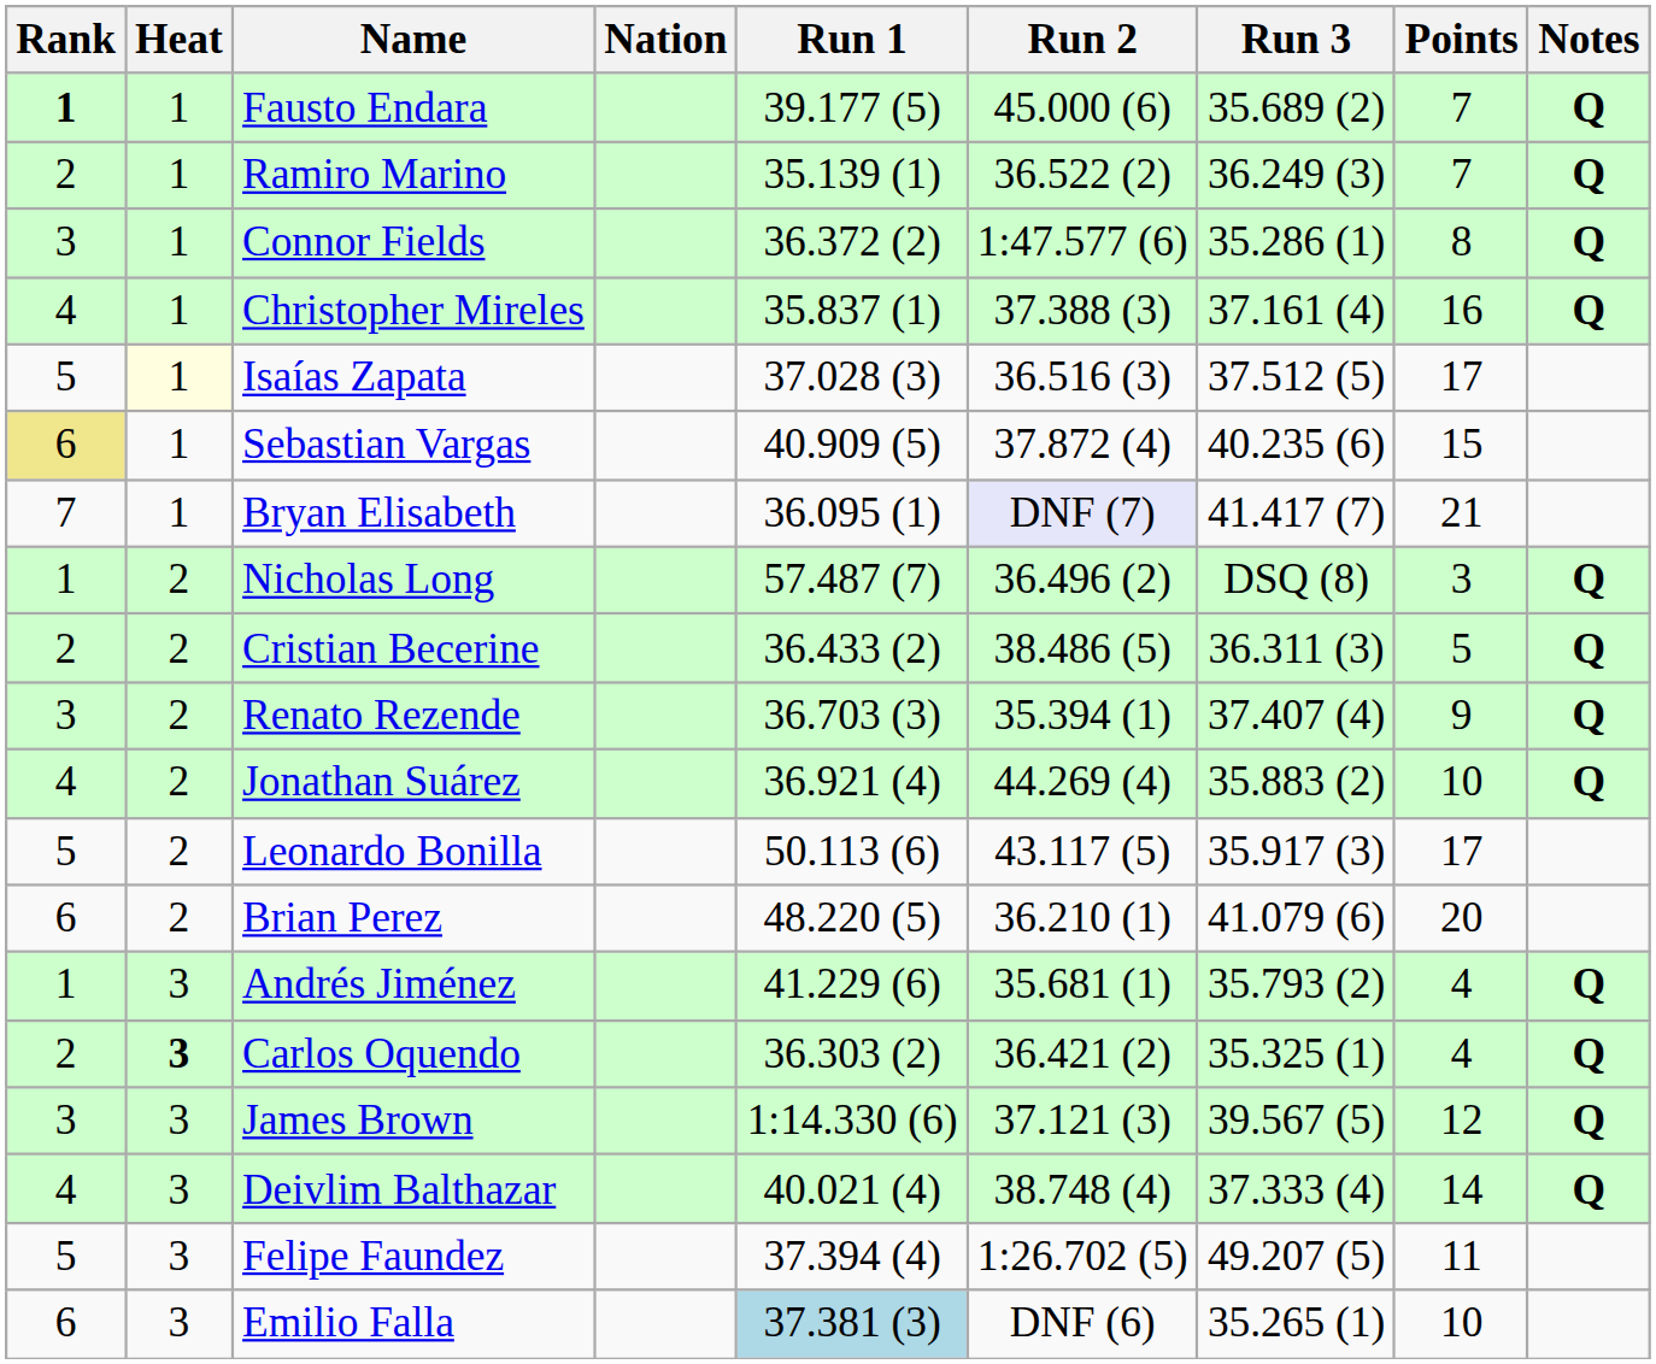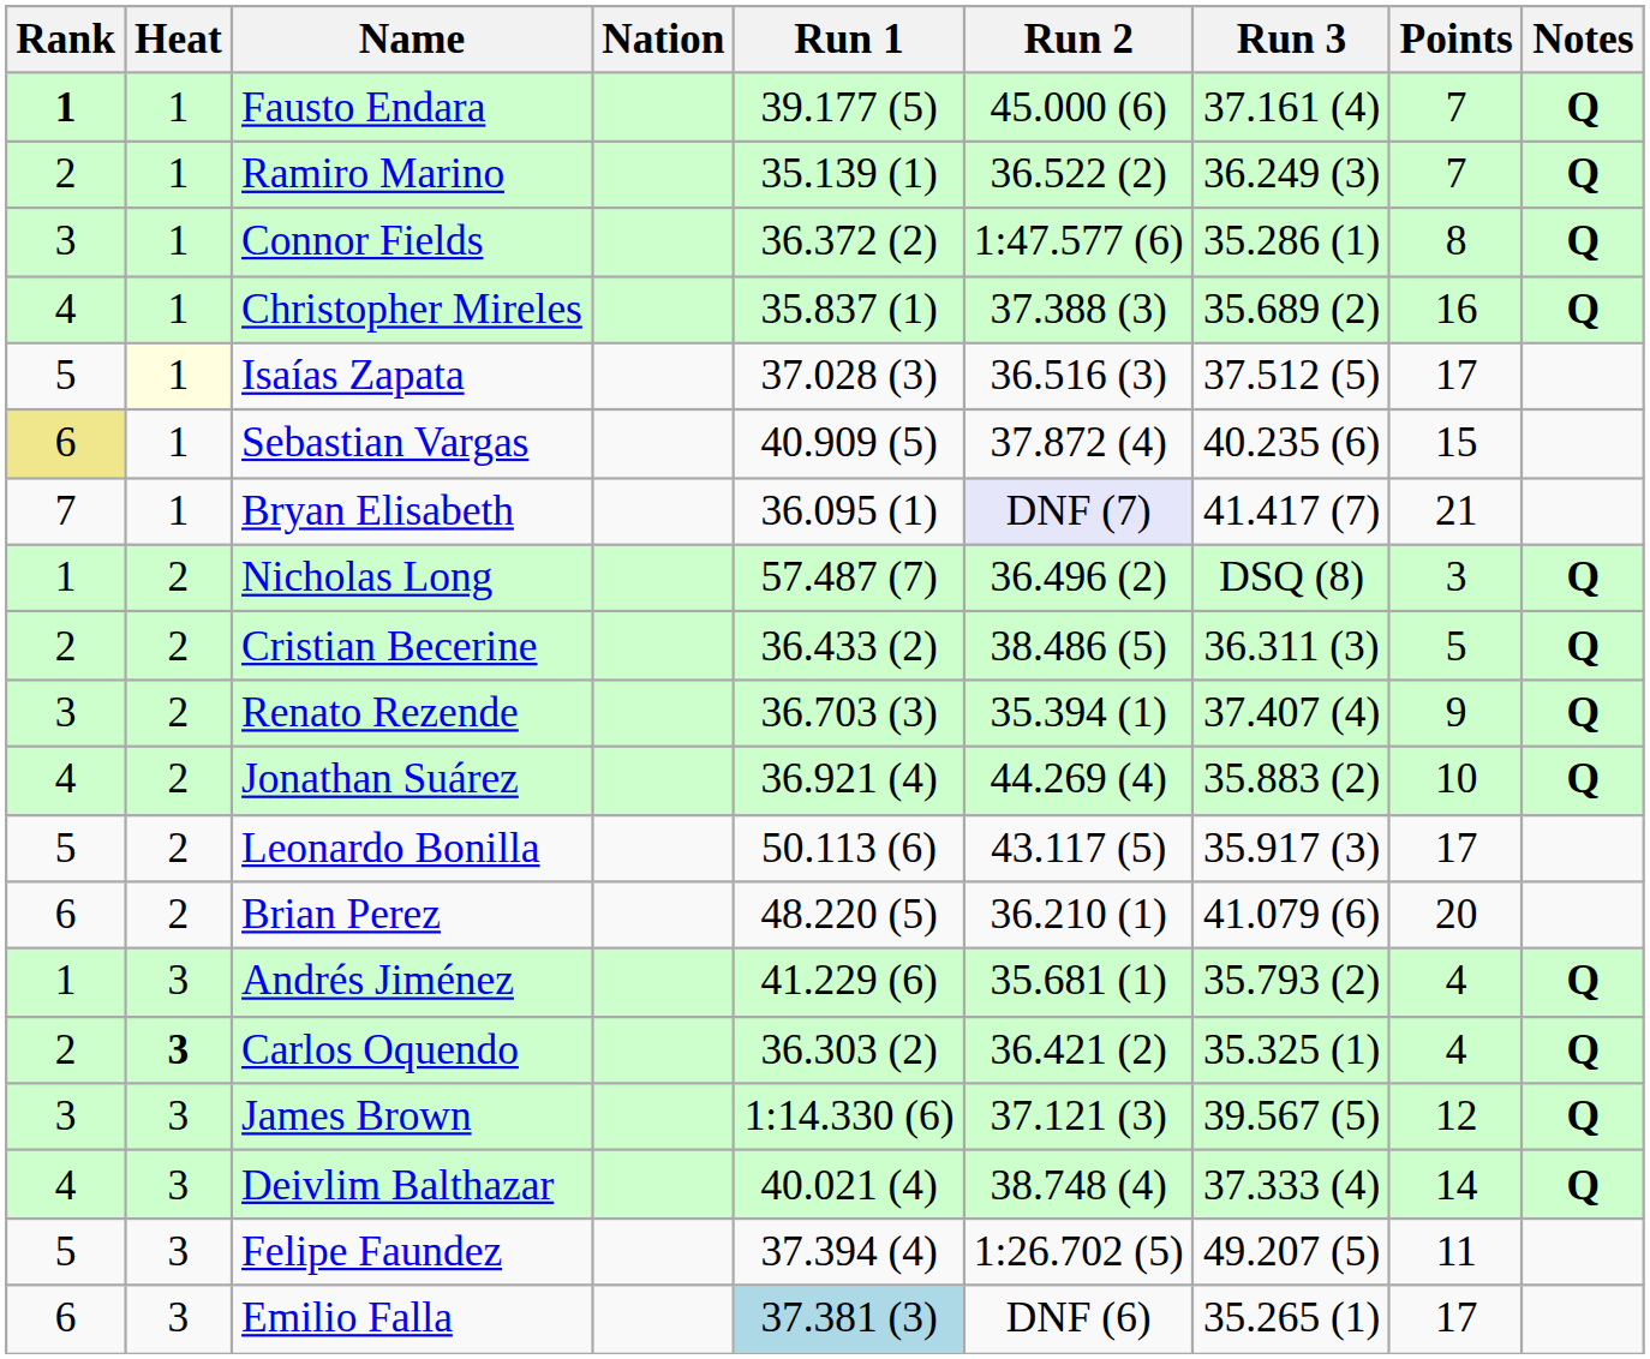 <table class="wikitable sortable" style="text-align:center">
 <tr>
 <th>Rank</th>
 <th>Heat</th>
 <th>Name</th>
 <th>Nation</th>
 <th>Run 1</th>
 <th>Run 2</th>
 <th>Run 3</th>
 <th>Points</th>
 <th>Notes</th>
 </tr>
 <tr style="background: #ccffcc;">
 <td><strong>1</strong></td>
 <td>1</td>
 <td align=left><a href='#'>Fausto Endara</a></td>
 <td align=left></td>
 <td>39.177 (5)</td>
 <td>45.000 (6)</td>
-<td>35.689 (2)</td>
+<td>37.161 (4)</td>
 <td>7</td>
 <td><strong>Q</strong></td>
 </tr>
 <tr style="background: #ccffcc;">
 <td>2</td>
 <td>1</td>
 <td align=left><a href='#'>Ramiro Marino</a></td>
 <td align=left></td>
 <td>35.139 (1)</td>
 <td>36.522 (2)</td>
 <td>36.249 (3)</td>
 <td>7</td>
 <td><strong>Q</strong></td>
 </tr>
 <tr style="background: #ccffcc;">
 <td>3</td>
 <td>1</td>
 <td align=left><a href='#'>Connor Fields</a></td>
 <td align=left></td>
 <td>36.372 (2)</td>
 <td>1:47.577 (6)</td>
 <td>35.286 (1)</td>
 <td>8</td>
 <td><strong>Q</strong></td>
 </tr>
 <tr style="background: #ccffcc;">
 <td>4</td>
 <td>1</td>
 <td align=left><a href='#'>Christopher Mireles</a></td>
 <td align=left></td>
 <td>35.837 (1)</td>
 <td>37.388 (3)</td>
-<td>37.161 (4)</td>
+<td>35.689 (2)</td>
 <td>16</td>
 <td><strong>Q</strong></td>
 </tr>
 <tr>
 <td>5</td>
 <td style="background: lightyellow;">1</td>
 <td align=left><a href='#'>Isaías Zapata</a></td>
 <td align=left></td>
 <td>37.028 (3)</td>
 <td>36.516 (3)</td>
 <td>37.512 (5)</td>
 <td>17</td>
 <td></td>
 </tr>
 <tr>
 <td style="background: khaki;">6</td>
 <td>1</td>
 <td align=left><a href='#'>Sebastian Vargas</a></td>
 <td align=left></td>
 <td>40.909 (5)</td>
 <td>37.872 (4)</td>
 <td>40.235 (6)</td>
 <td>15</td>
 <td></td>
 </tr>
 <tr>
 <td>7</td>
 <td>1</td>
 <td align=left><a href='#'>Bryan Elisabeth</a></td>
 <td align=left></td>
 <td>36.095 (1)</td>
 <td style="background: lavender;">DNF (7)</td>
 <td>41.417 (7)</td>
 <td>21</td>
 <td></td>
 </tr>
 <tr style="background: #ccffcc;">
 <td>1</td>
 <td>2</td>
 <td align=left><a href='#'>Nicholas Long</a></td>
 <td align=left></td>
 <td>57.487 (7)</td>
 <td>36.496 (2)</td>
 <td>DSQ (8)</td>
 <td>3</td>
 <td><strong>Q</strong></td>
 </tr>
 <tr style="background: #ccffcc;">
 <td>2</td>
 <td>2</td>
 <td align=left><a href='#'>Cristian Becerine</a></td>
 <td align=left></td>
 <td>36.433 (2)</td>
 <td>38.486 (5)</td>
 <td>36.311 (3)</td>
 <td>5</td>
 <td><strong>Q</strong></td>
 </tr>
 <tr style="background: #ccffcc;">
 <td>3</td>
 <td>2</td>
 <td align=left><a href='#'>Renato Rezende</a></td>
 <td align=left></td>
 <td>36.703 (3)</td>
 <td>35.394 (1)</td>
 <td>37.407 (4)</td>
 <td>9</td>
 <td><strong>Q</strong></td>
 </tr>
 <tr style="background: #ccffcc;">
 <td>4</td>
 <td>2</td>
 <td align=left><a href='#'>Jonathan Suárez</a></td>
 <td align=left></td>
 <td>36.921 (4)</td>
 <td>44.269 (4)</td>
 <td>35.883 (2)</td>
 <td>10</td>
 <td><strong>Q</strong></td>
 </tr>
 <tr>
 <td>5</td>
 <td>2</td>
 <td align=left><a href='#'>Leonardo Bonilla</a></td>
 <td align=left></td>
 <td>50.113 (6)</td>
 <td>43.117 (5)</td>
 <td>35.917 (3)</td>
 <td>17</td>
 <td></td>
 </tr>
 <tr>
 <td>6</td>
 <td>2</td>
 <td align=left><a href='#'>Brian Perez</a></td>
 <td align=left></td>
 <td>48.220 (5)</td>
 <td>36.210 (1)</td>
 <td>41.079 (6)</td>
 <td>20</td>
 <td></td>
 </tr>
 <tr style="background: #ccffcc;">
 <td>1</td>
 <td>3</td>
 <td align=left><a href='#'>Andrés Jiménez</a></td>
 <td align=left></td>
 <td>41.229 (6)</td>
 <td>35.681 (1)</td>
 <td>35.793 (2)</td>
 <td>4</td>
 <td><strong>Q</strong></td>
 </tr>
 <tr style="background: #ccffcc;">
 <td>2</td>
 <td><strong>3</strong></td>
 <td align=left><a href='#'>Carlos Oquendo</a></td>
 <td align=left></td>
 <td>36.303 (2)</td>
 <td>36.421 (2)</td>
 <td>35.325 (1)</td>
 <td>4</td>
 <td><strong>Q</strong></td>
 </tr>
 <tr style="background: #ccffcc;">
 <td>3</td>
 <td>3</td>
 <td align=left><a href='#'>James Brown</a></td>
 <td align=left></td>
 <td>1:14.330 (6)</td>
 <td>37.121 (3)</td>
 <td>39.567 (5)</td>
 <td>12</td>
 <td><strong>Q</strong></td>
 </tr>
 <tr style="background: #ccffcc;">
 <td>4</td>
 <td>3</td>
 <td align=left><a href='#'>Deivlim Balthazar</a></td>
 <td align=left></td>
 <td>40.021 (4)</td>
 <td>38.748 (4)</td>
 <td>37.333 (4)</td>
 <td>14</td>
 <td><strong>Q</strong></td>
 </tr>
 <tr>
 <td>5</td>
 <td>3</td>
 <td align=left><a href='#'>Felipe Faundez</a></td>
 <td align=left></td>
 <td>37.394 (4)</td>
 <td>1:26.702 (5)</td>
 <td>49.207 (5)</td>
 <td>11</td>
 <td></td>
 </tr>
 <tr>
 <td>6</td>
 <td>3</td>
 <td align=left><a href='#'>Emilio Falla</a></td>
 <td align=left></td>
 <td style="background: lightblue;">37.381 (3)</td>
 <td>DNF (6)</td>
 <td>35.265 (1)</td>
-<td>10</td>
+<td>17</td>
 <td></td>
 </tr>
 </table>
